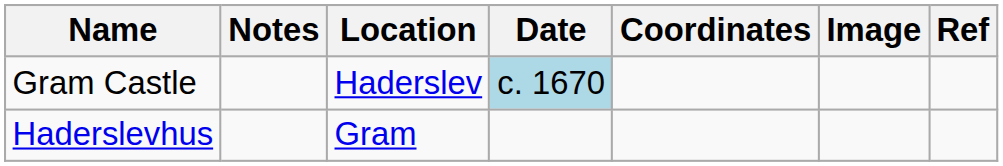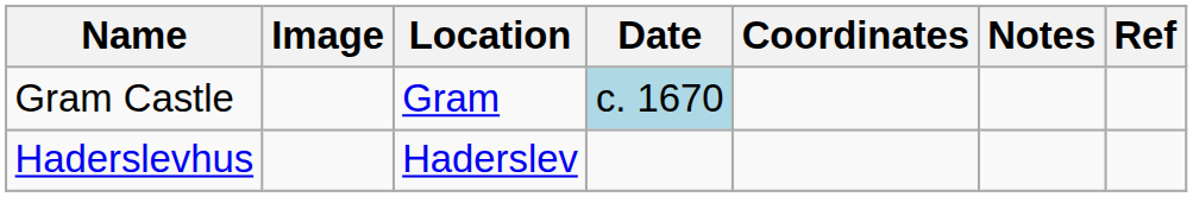 <table class="wikitable sortable">
 <tr>
 <th>Name</th>
-<th>Notes</th>
+<th>Image</th>
 <th>Location</th>
 <th>Date</th>
 <th>Coordinates</th>
-<th>Image</th>
+<th>Notes</th>
 <th>Ref</th>
 </tr>
 <tr>
 <td>Gram Castle</td>
 <td></td>
-<td><a href='#'>Haderslev</a></td>
+<td><a href='#'>Gram</a></td>
 <td style="background: lightblue;">c. 1670</td>
 <td></td>
 <td></td>
 <td></td>
 </tr>
 <tr>
 <td><a href='#'>Haderslevhus</a></td>
 <td></td>
-<td><a href='#'>Gram</a></td>
+<td><a href='#'>Haderslev</a></td>
 <td></td>
 <td></td>
 <td></td>
 <td></td>
 </tr>
 </table>
